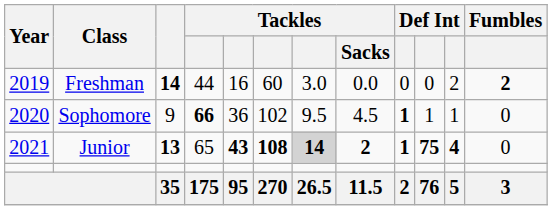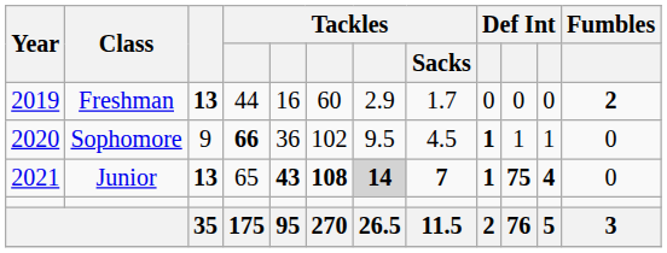 <table class="wikitable" style="text-align:center;">
 <tr>
 <th rowspan="2">Year</th>
 <th rowspan="2">Class</th>
 <th rowspan="2"></th>
 <th colspan="5">Tackles</th>
 <th colspan="3">Def Int</th>
 <th colspan="1">Fumbles</th>
 </tr>
 <tr>
 <th></th>
 <th></th>
 <th></th>
 <th></th>
 <th>Sacks</th>
 <th></th>
 <th></th>
 <th></th>
 <th></th>
 </tr>
 <tr>
 <td><a href='#'>2019</a></td>
 <td><a href='#'>Freshman</a></td>
-<td><strong>14</strong></td>
+<td><strong>13</strong></td>
 <td>44</td>
 <td>16</td>
 <td>60</td>
-<td>3.0</td>
-<td>0.0</td>
+<td>2.9</td>
+<td>1.7</td>
 <td>0</td>
 <td>0</td>
-<td>2</td>
+<td>0</td>
 <td><strong>2</strong></td>
 </tr>
 <tr>
 <td><a href='#'>2020</a></td>
 <td><a href='#'>Sophomore</a></td>
 <td>9</td>
 <td><strong>66</strong></td>
 <td>36</td>
 <td>102</td>
 <td>9.5</td>
 <td>4.5</td>
 <td><strong>1</strong></td>
 <td>1</td>
 <td>1</td>
 <td>0</td>
 </tr>
 <tr>
 <td><a href='#'>2021</a></td>
 <td><a href='#'>Junior</a></td>
 <td><strong>13</strong></td>
 <td>65</td>
 <td><strong>43</strong></td>
 <td><strong>108</strong></td>
 <td style="background: lightgrey;"><strong>14</strong></td>
-<td><strong>2</strong></td>
+<td><strong>7</strong></td>
 <td><strong>1</strong></td>
 <td><strong>75</strong></td>
 <td><strong>4</strong></td>
 <td>0</td>
 </tr>
 <tr>
 <td></td>
 <td></td>
 <td></td>
 <td></td>
 <td></td>
 <td></td>
 <td></td>
 <td></td>
 <td></td>
 <td></td>
 <td></td>
 <td></td>
 </tr>
 <tr>
 <th colspan="2"></th>
 <th>35</th>
 <th>175</th>
 <th>95</th>
 <th>270</th>
 <th>26.5</th>
 <th>11.5</th>
 <th>2</th>
 <th>76</th>
 <th>5</th>
 <th>3</th>
 </tr>
 <tr>
 </tr>
 </table>
